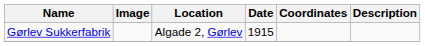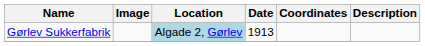 <table class="wikitable sortable">
 <tr>
 <th>Name</th>
 <th>Image</th>
 <th>Location</th>
 <th>Date</th>
 <th>Coordinates</th>
 <th>Description</th>
 </tr>
 <tr>
 <td><a href='#'>Gørlev Sukkerfabrik</a></td>
 <td></td>
-<td>Algade 2, <a href='#'>Gørlev</a></td>
-<td>1915</td>
+<td style="background: lightblue;">Algade 2, <a href='#'>Gørlev</a></td>
+<td>1913</td>
 <td></td>
 </tr>
 <tr>
 </tr>
 </table>
